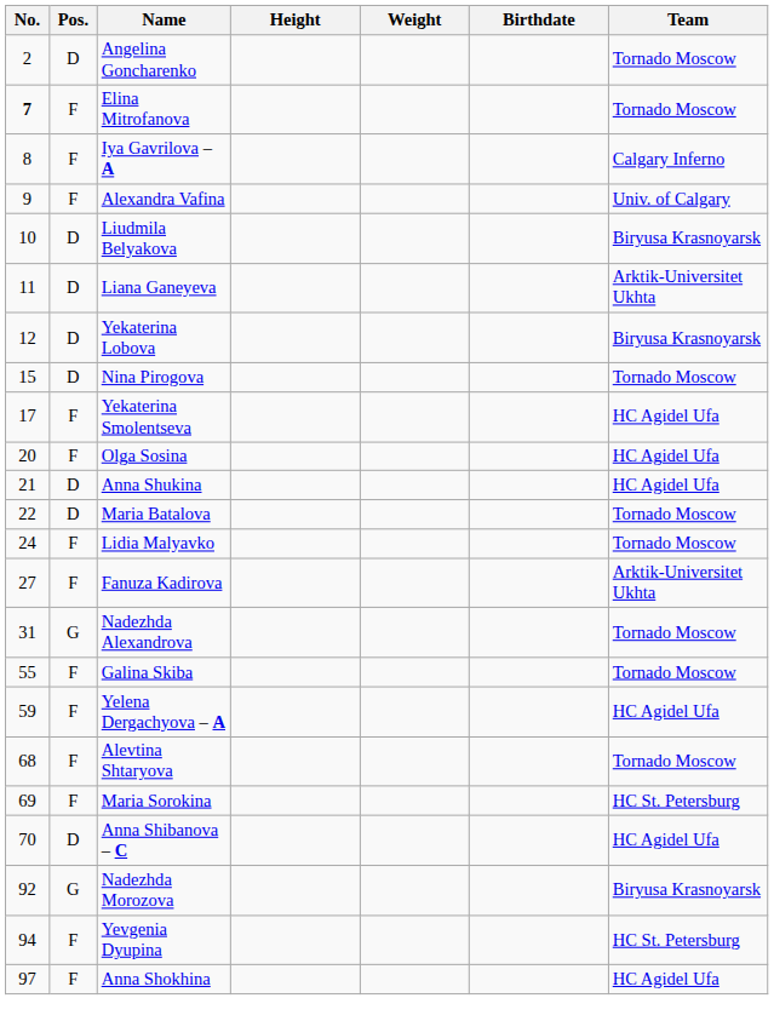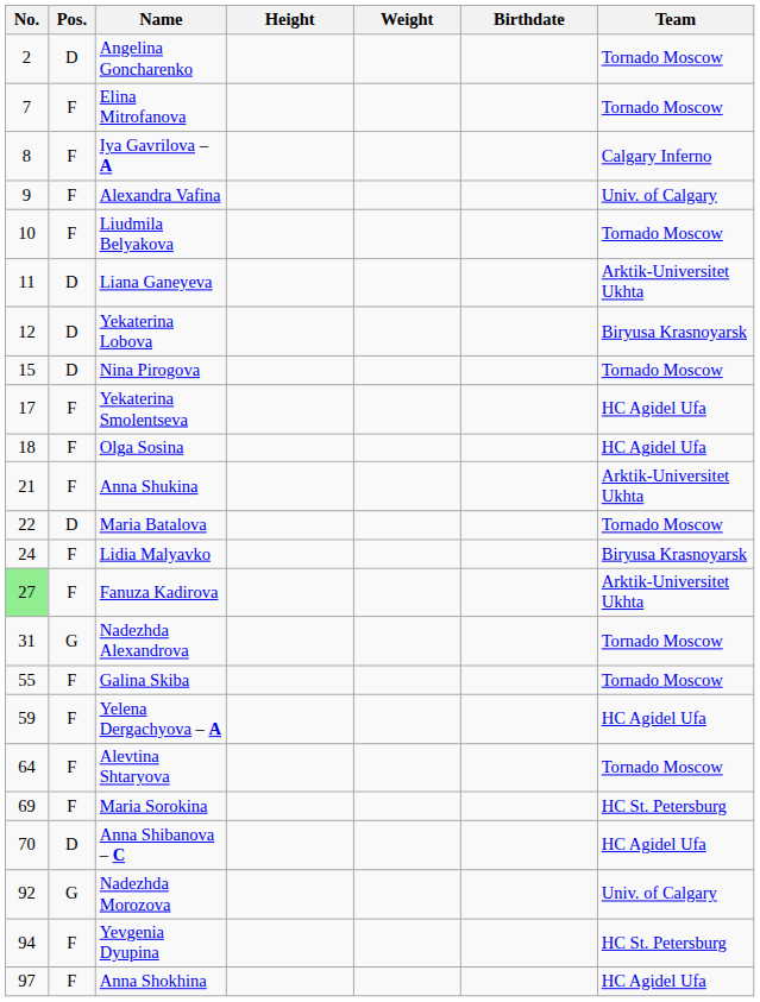 <table width="100%" class="wikitable sortable" style="font-size: 90%; text-align: center;">
 <tr>
 <th style="width:  4%;">No.</th>
 <th style="width:  4%;">Pos.</th>
 <th style="width: 13%;">Name</th>
 <th style="width: 13%;">Height</th>
 <th style="width: 11%;">Weight</th>
 <th style="width: 14%;">Birthdate</th>
 <th style="width: 16%;">Team</th>
 </tr>
 <tr>
 <td>2</td>
 <td>D</td>
 <td align=left><a href='#'>Angelina Goncharenko</a></td>
 <td></td>
 <td></td>
 <td></td>
 <td style="text-align:left;"> <a href='#'>Tornado Moscow</a></td>
 </tr>
 <tr>
-<td><strong>7</strong></td>
+<td>7</td>
 <td>F</td>
 <td align=left><a href='#'>Elina Mitrofanova</a></td>
 <td></td>
 <td></td>
 <td></td>
 <td style="text-align:left;"> <a href='#'>Tornado Moscow</a></td>
 </tr>
 <tr>
 <td>8</td>
 <td>F</td>
 <td align=left><a href='#'>Iya Gavrilova</a> – <strong><a href='#'>A</a></strong></td>
 <td></td>
 <td></td>
 <td></td>
 <td style="text-align:left;"> <a href='#'>Calgary Inferno</a></td>
 </tr>
 <tr>
 <td>9</td>
 <td>F</td>
 <td align=left><a href='#'>Alexandra Vafina</a></td>
 <td></td>
 <td></td>
 <td></td>
 <td style="text-align:left;"> <a href='#'>Univ. of Calgary</a></td>
 </tr>
 <tr>
 <td>10</td>
-<td>D</td>
+<td>F</td>
 <td align=left><a href='#'>Liudmila Belyakova</a></td>
 <td></td>
 <td></td>
 <td></td>
-<td style="text-align:left;"> <a href='#'>Biryusa Krasnoyarsk</a></td>
+<td style="text-align:left;"> <a href='#'>Tornado Moscow</a></td>
 </tr>
 <tr>
 <td>11</td>
 <td>D</td>
 <td align=left><a href='#'>Liana Ganeyeva</a></td>
 <td></td>
 <td></td>
 <td></td>
 <td style="text-align:left;"> <a href='#'>Arktik-Universitet Ukhta</a></td>
 </tr>
 <tr>
 <td>12</td>
 <td>D</td>
 <td align=left><a href='#'>Yekaterina Lobova</a></td>
 <td></td>
 <td></td>
 <td></td>
 <td style="text-align:left;"> <a href='#'>Biryusa Krasnoyarsk</a></td>
 </tr>
 <tr>
 <td>15</td>
 <td>D</td>
 <td align=left><a href='#'>Nina Pirogova</a></td>
 <td></td>
 <td></td>
 <td></td>
 <td style="text-align:left;"> <a href='#'>Tornado Moscow</a></td>
 </tr>
 <tr>
 <td>17</td>
 <td>F</td>
 <td align=left><a href='#'>Yekaterina Smolentseva</a></td>
 <td></td>
 <td></td>
 <td></td>
 <td style="text-align:left;"> <a href='#'>HC Agidel Ufa</a></td>
 </tr>
 <tr>
-<td>20</td>
+<td>18</td>
 <td>F</td>
 <td align=left><a href='#'>Olga Sosina</a></td>
 <td></td>
 <td></td>
 <td></td>
 <td style="text-align:left;"> <a href='#'>HC Agidel Ufa</a></td>
 </tr>
 <tr>
 <td>21</td>
-<td>D</td>
+<td>F</td>
 <td align=left><a href='#'>Anna Shukina</a></td>
 <td></td>
 <td></td>
 <td></td>
-<td style="text-align:left;"> <a href='#'>HC Agidel Ufa</a></td>
+<td style="text-align:left;"> <a href='#'>Arktik-Universitet Ukhta</a></td>
 </tr>
 <tr>
 <td>22</td>
 <td>D</td>
 <td align=left><a href='#'>Maria Batalova</a></td>
 <td></td>
 <td></td>
 <td></td>
 <td style="text-align:left;"> <a href='#'>Tornado Moscow</a></td>
 </tr>
 <tr>
 <td>24</td>
 <td>F</td>
 <td align=left><a href='#'>Lidia Malyavko</a></td>
 <td></td>
 <td></td>
 <td></td>
-<td style="text-align:left;"> <a href='#'>Tornado Moscow</a></td>
+<td style="text-align:left;"> <a href='#'>Biryusa Krasnoyarsk</a></td>
 </tr>
 <tr>
-<td>27</td>
+<td style="background: lightgreen;">27</td>
 <td>F</td>
 <td align=left><a href='#'>Fanuza Kadirova</a></td>
 <td></td>
 <td></td>
 <td></td>
 <td style="text-align:left;"> <a href='#'>Arktik-Universitet Ukhta</a></td>
 </tr>
 <tr>
 <td>31</td>
 <td>G</td>
 <td align=left><a href='#'>Nadezhda Alexandrova</a></td>
 <td></td>
 <td></td>
 <td></td>
 <td style="text-align:left;"> <a href='#'>Tornado Moscow</a></td>
 </tr>
 <tr>
 <td>55</td>
 <td>F</td>
 <td align=left><a href='#'>Galina Skiba</a></td>
 <td></td>
 <td></td>
 <td></td>
 <td style="text-align:left;"> <a href='#'>Tornado Moscow</a></td>
 </tr>
 <tr>
 <td>59</td>
 <td>F</td>
 <td align=left><a href='#'>Yelena Dergachyova</a> – <strong><a href='#'>A</a></strong></td>
 <td></td>
 <td></td>
 <td></td>
 <td style="text-align:left;"> <a href='#'>HC Agidel Ufa</a></td>
 </tr>
 <tr>
-<td>68</td>
+<td>64</td>
 <td>F</td>
 <td align=left><a href='#'>Alevtina Shtaryova</a></td>
 <td></td>
 <td></td>
 <td></td>
 <td style="text-align:left;"> <a href='#'>Tornado Moscow</a></td>
 </tr>
 <tr>
 <td>69</td>
 <td>F</td>
 <td align=left><a href='#'>Maria Sorokina</a></td>
 <td></td>
 <td></td>
 <td></td>
 <td style="text-align:left;"> <a href='#'>HC St. Petersburg</a></td>
 </tr>
 <tr>
 <td>70</td>
 <td>D</td>
 <td align=left><a href='#'>Anna Shibanova</a> –  <strong><a href='#'>C</a></strong></td>
 <td></td>
 <td></td>
 <td></td>
 <td style="text-align:left;"> <a href='#'>HC Agidel Ufa</a></td>
 </tr>
 <tr>
 <td>92</td>
 <td>G</td>
 <td align=left><a href='#'>Nadezhda Morozova</a></td>
 <td></td>
 <td></td>
 <td></td>
-<td style="text-align:left;"> <a href='#'>Biryusa Krasnoyarsk</a></td>
+<td style="text-align:left;"> <a href='#'>Univ. of Calgary</a></td>
 </tr>
 <tr>
 <td>94</td>
 <td>F</td>
 <td align=left><a href='#'>Yevgenia Dyupina</a></td>
 <td></td>
 <td></td>
 <td></td>
 <td style="text-align:left;"> <a href='#'>HC St. Petersburg</a></td>
 </tr>
 <tr>
 <td>97</td>
 <td>F</td>
 <td align=left><a href='#'>Anna Shokhina</a></td>
 <td></td>
 <td></td>
 <td></td>
 <td style="text-align:left;"> <a href='#'>HC Agidel Ufa</a></td>
 </tr>
 </table>
